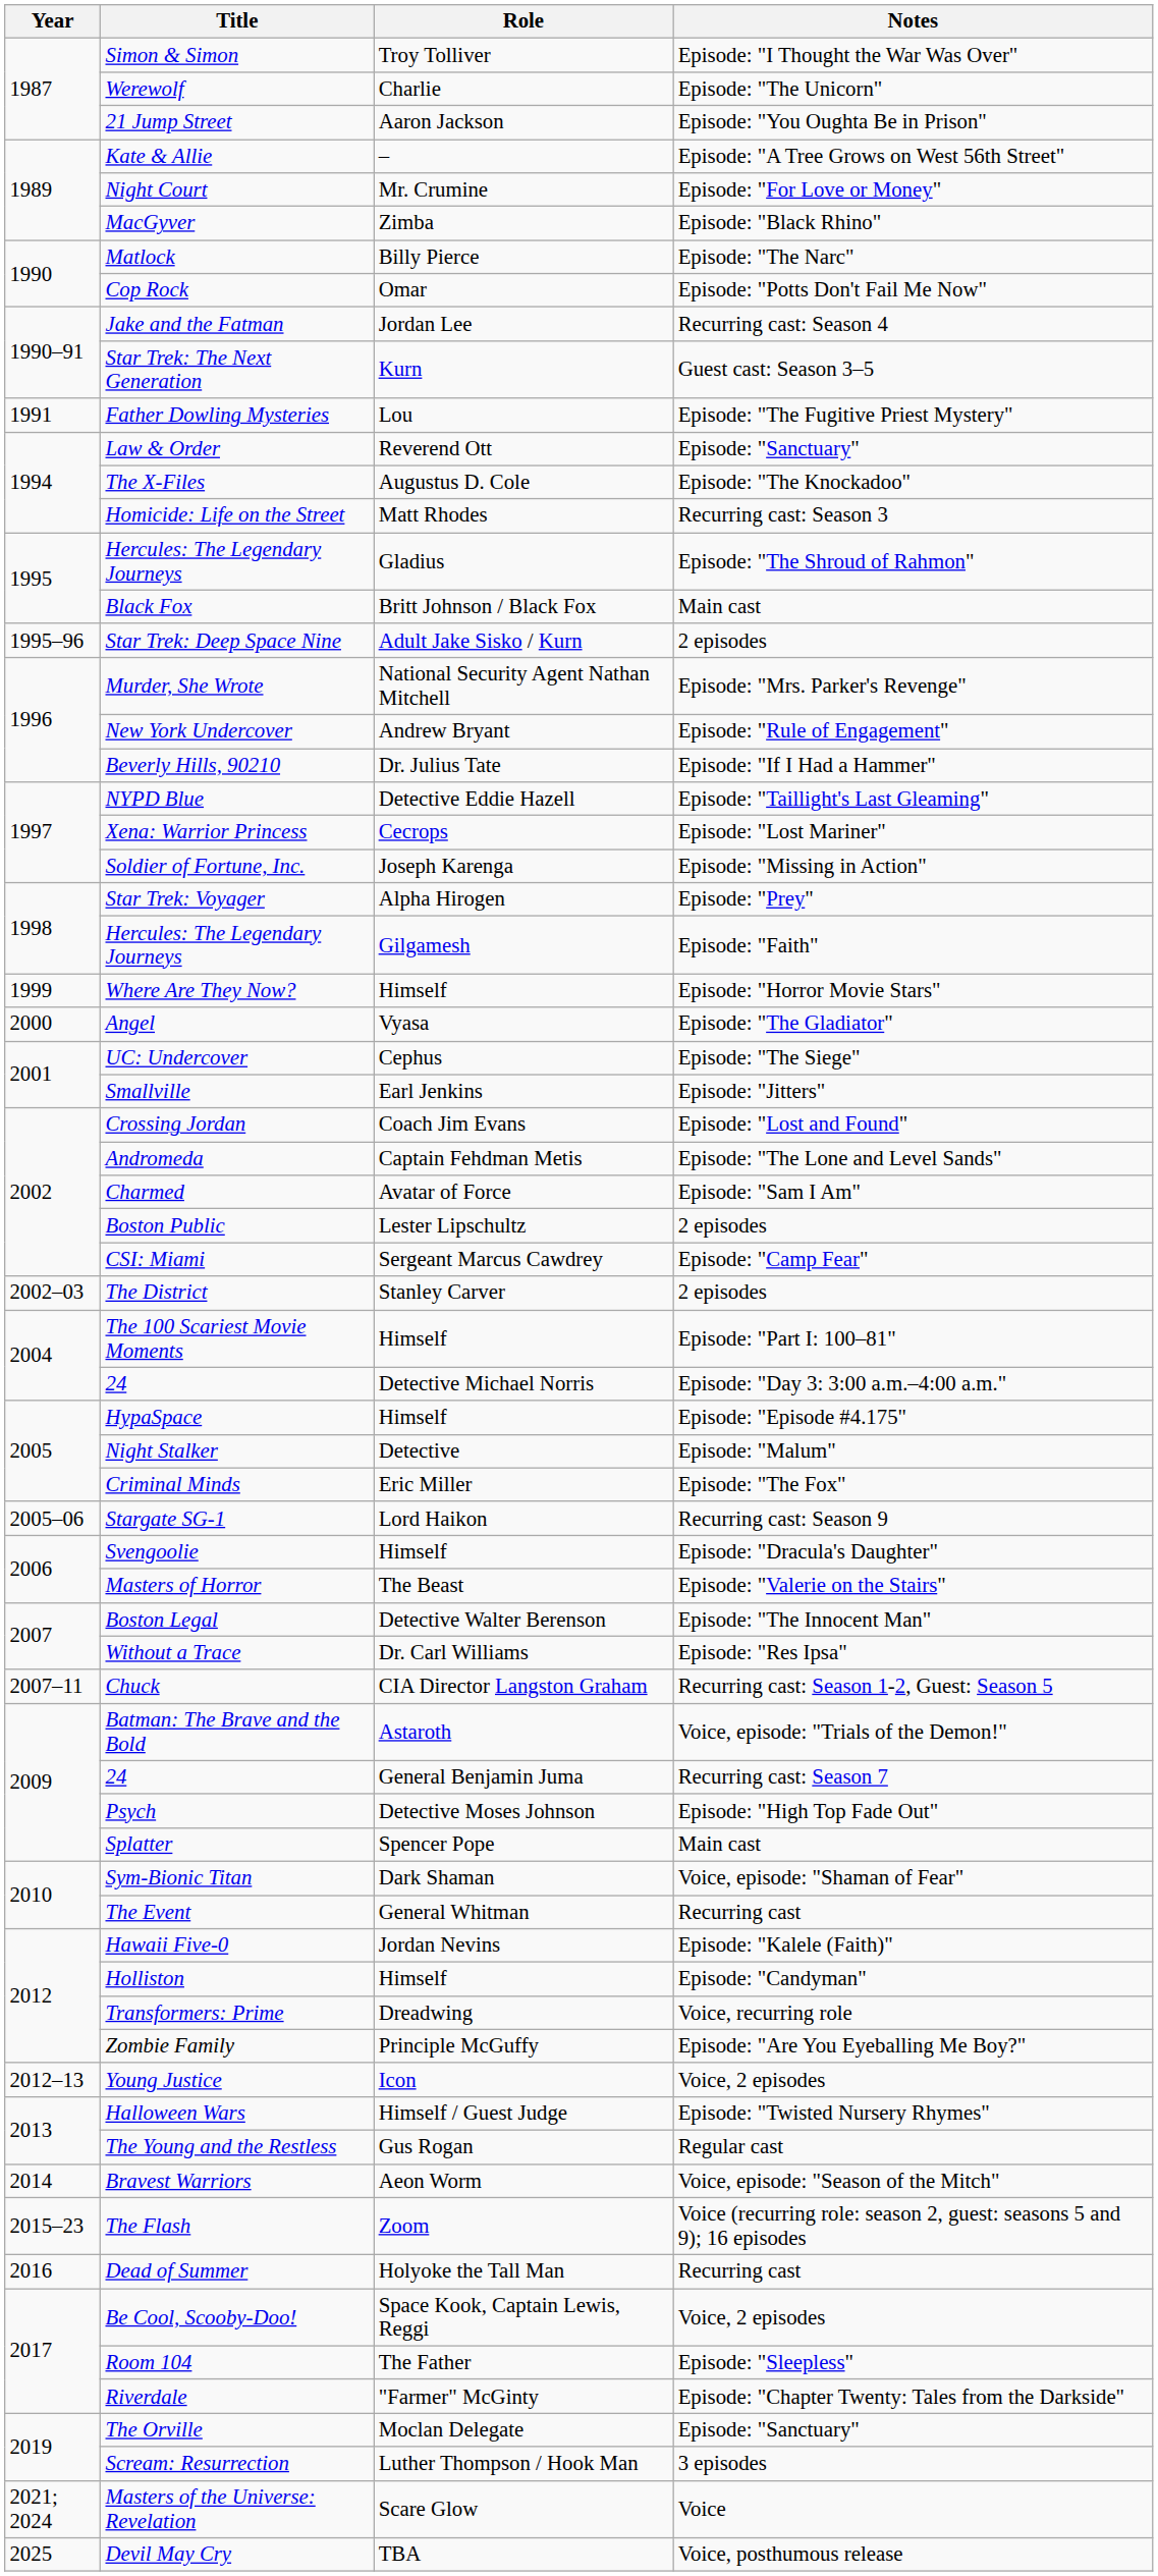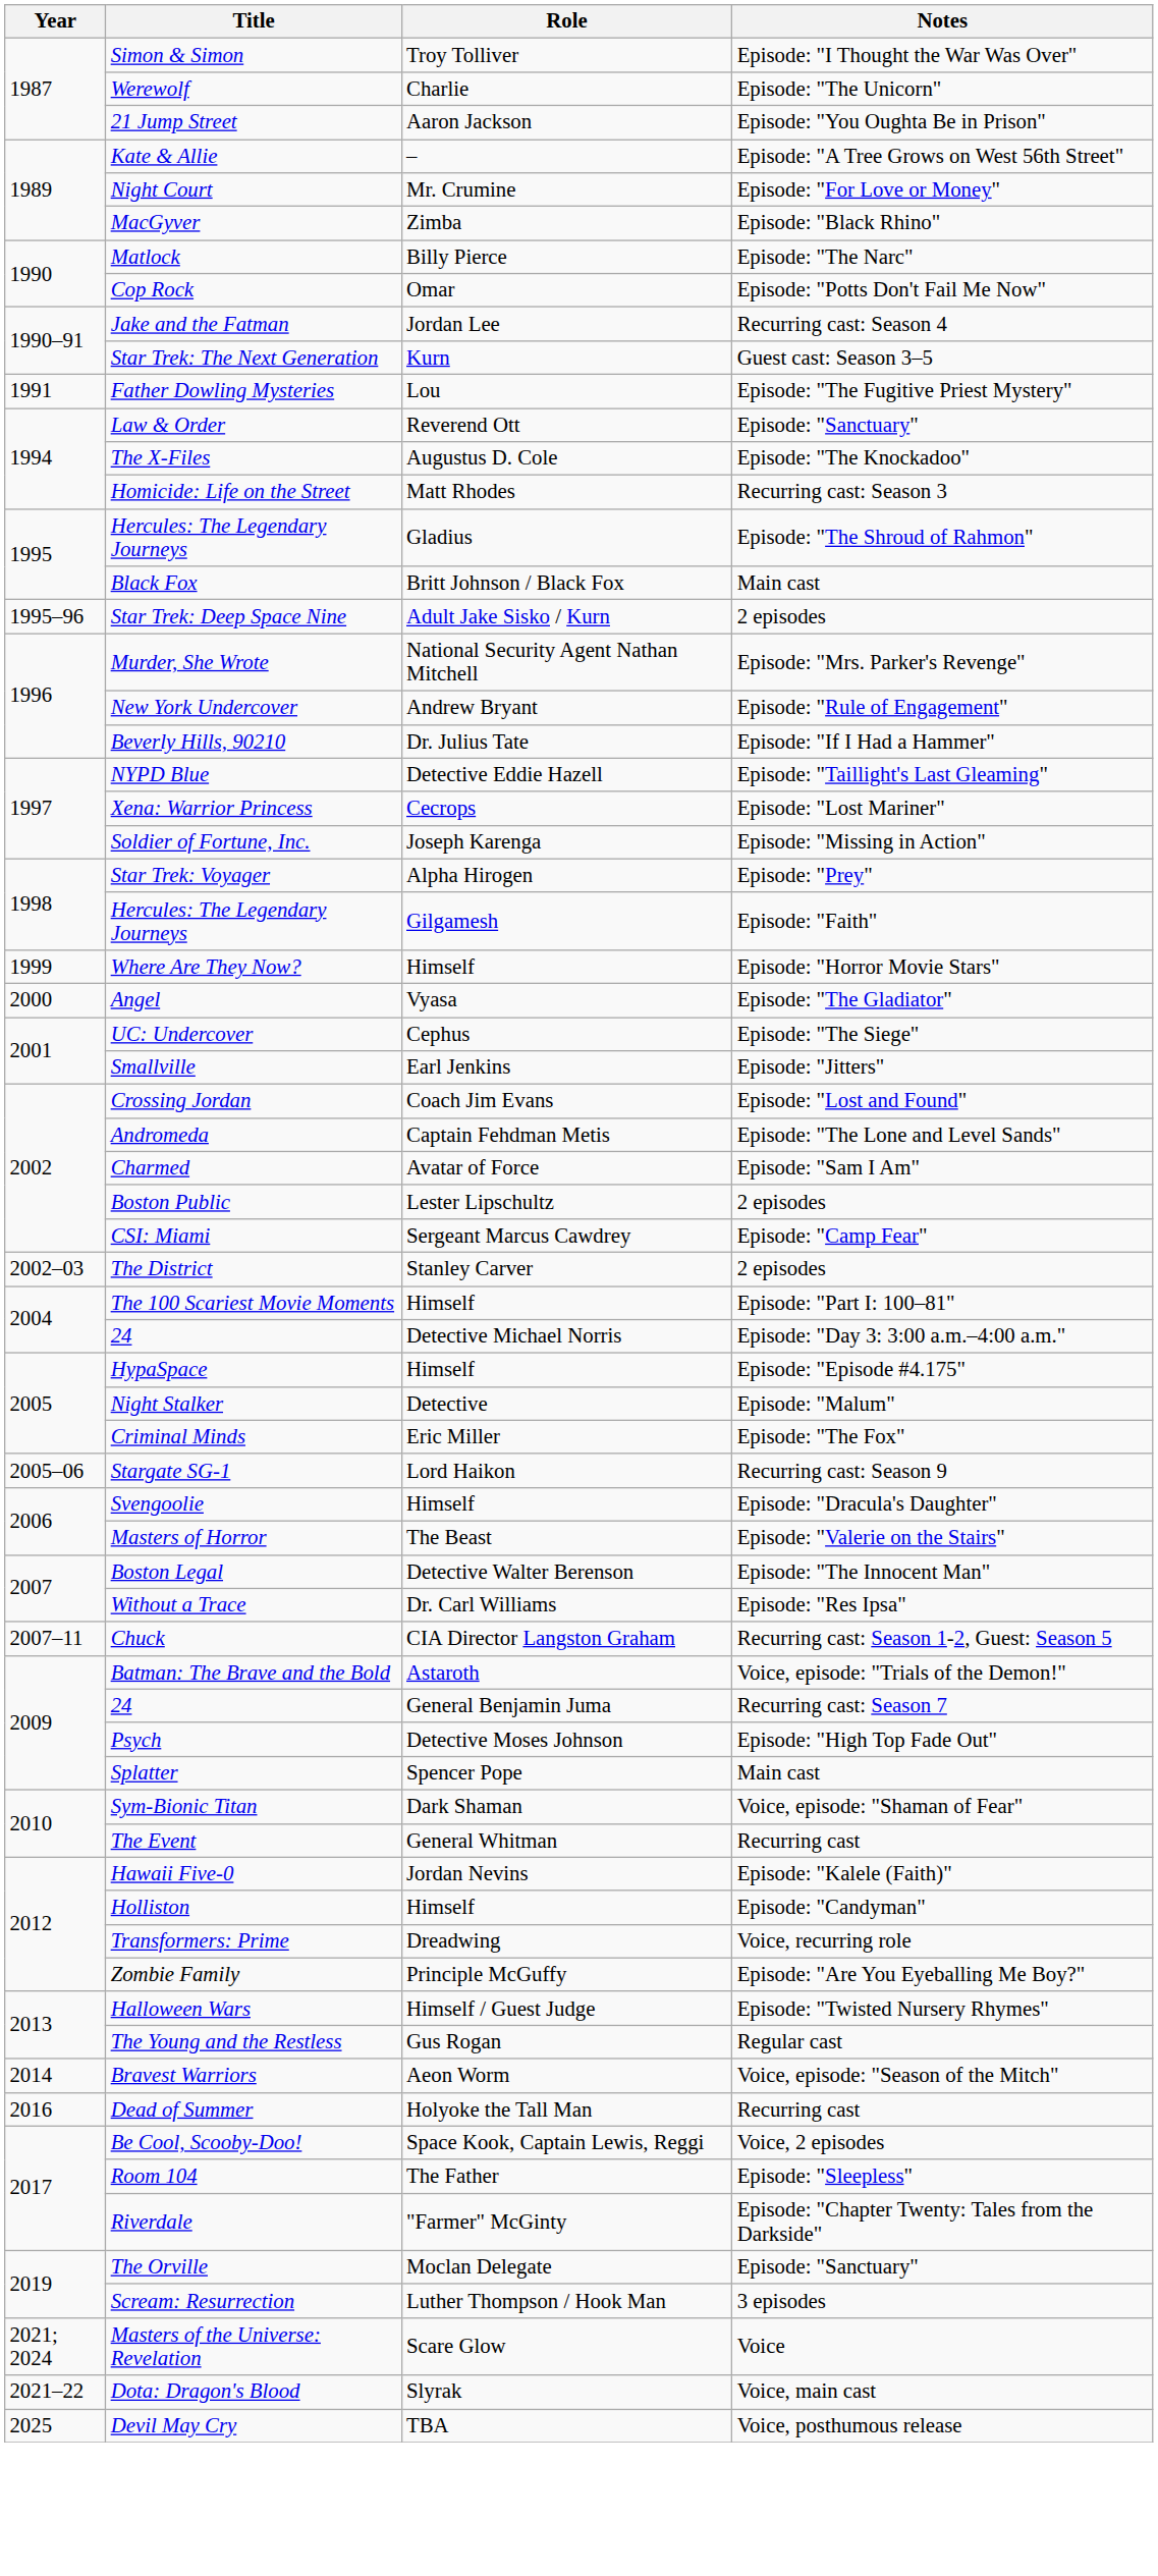 <table class="wikitable plainrowheaders sortable">
 <tr>
 <th>Year</th>
 <th>Title</th>
 <th>Role</th>
 <th>Notes</th>
 </tr>
 <tr>
 <td rowspan="3">1987</td>
 <td><em><a href='#'>Simon & Simon</a></em></td>
 <td>Troy Tolliver</td>
 <td>Episode: "I Thought the War Was Over"</td>
 </tr>
 <tr>
 <td><em><a href='#'>Werewolf</a></em></td>
 <td>Charlie</td>
 <td>Episode: "The Unicorn"</td>
 </tr>
 <tr>
 <td><em><a href='#'>21 Jump Street</a></em></td>
 <td>Aaron Jackson</td>
 <td>Episode: "You Oughta Be in Prison"</td>
 </tr>
 <tr>
 <td rowspan="3">1989</td>
 <td><em><a href='#'>Kate & Allie</a></em></td>
 <td>–</td>
 <td>Episode: "A Tree Grows on West 56th Street"</td>
 </tr>
 <tr>
 <td><em><a href='#'>Night Court</a></em></td>
 <td>Mr. Crumine</td>
 <td>Episode: "<a href='#'>For Love or Money</a>"</td>
 </tr>
 <tr>
 <td><em><a href='#'>MacGyver</a></em></td>
 <td>Zimba</td>
 <td>Episode: "Black Rhino"</td>
 </tr>
 <tr>
 <td rowspan="2">1990</td>
 <td><em><a href='#'>Matlock</a></em></td>
 <td>Billy Pierce</td>
 <td>Episode: "The Narc"</td>
 </tr>
 <tr>
 <td><em><a href='#'>Cop Rock</a></em></td>
 <td>Omar</td>
 <td>Episode: "Potts Don't Fail Me Now"</td>
 </tr>
 <tr>
 <td rowspan="2">1990–91</td>
 <td><em><a href='#'>Jake and the Fatman</a></em></td>
 <td>Jordan Lee</td>
 <td>Recurring cast: Season 4</td>
 </tr>
 <tr>
 <td><em><a href='#'>Star Trek: The Next Generation</a></em></td>
 <td><a href='#'>Kurn</a></td>
 <td>Guest cast: Season 3–5</td>
 </tr>
 <tr>
 <td>1991</td>
 <td><em><a href='#'>Father Dowling Mysteries</a></em></td>
 <td>Lou</td>
 <td>Episode: "The Fugitive Priest Mystery"</td>
 </tr>
 <tr>
 <td rowspan="3">1994</td>
 <td><em><a href='#'>Law & Order</a></em></td>
 <td>Reverend Ott</td>
 <td>Episode: "<a href='#'>Sanctuary</a>"</td>
 </tr>
 <tr>
 <td><em><a href='#'>The X-Files</a></em></td>
 <td>Augustus D. Cole</td>
 <td>Episode: "The Knockadoo"</td>
 </tr>
 <tr>
 <td><em><a href='#'>Homicide: Life on the Street</a></em></td>
 <td>Matt Rhodes</td>
 <td>Recurring cast: Season 3</td>
 </tr>
 <tr>
 <td rowspan="2">1995</td>
 <td><em><a href='#'>Hercules: The Legendary Journeys</a></em></td>
 <td>Gladius</td>
 <td>Episode: "<a href='#'>The Shroud of Rahmon</a>"</td>
 </tr>
 <tr>
 <td><em><a href='#'>Black Fox</a></em></td>
 <td>Britt Johnson / Black Fox</td>
 <td>Main cast</td>
 </tr>
 <tr>
 <td>1995–96</td>
 <td><em><a href='#'>Star Trek: Deep Space Nine</a></em></td>
 <td><a href='#'>Adult Jake Sisko</a> / <a href='#'>Kurn</a></td>
 <td>2 episodes</td>
 </tr>
 <tr>
 <td rowspan="3">1996</td>
 <td><em><a href='#'>Murder, She Wrote</a></em></td>
 <td>National Security Agent Nathan Mitchell</td>
 <td>Episode: "Mrs. Parker's Revenge"</td>
 </tr>
 <tr>
 <td><em><a href='#'>New York Undercover</a></em></td>
 <td>Andrew Bryant</td>
 <td>Episode: "<a href='#'>Rule of Engagement</a>"</td>
 </tr>
 <tr>
 <td><em><a href='#'>Beverly Hills, 90210</a></em></td>
 <td>Dr. Julius Tate</td>
 <td>Episode: "If I Had a Hammer"</td>
 </tr>
 <tr>
 <td rowspan="3">1997</td>
 <td><em><a href='#'>NYPD Blue</a></em></td>
 <td>Detective Eddie Hazell</td>
 <td>Episode: "<a href='#'>Taillight's Last Gleaming</a>"</td>
 </tr>
 <tr>
 <td><em><a href='#'>Xena: Warrior Princess</a></em></td>
 <td><a href='#'>Cecrops</a></td>
 <td>Episode: "Lost Mariner"</td>
 </tr>
 <tr>
 <td><em><a href='#'>Soldier of Fortune, Inc.</a></em></td>
 <td>Joseph Karenga</td>
 <td>Episode: "Missing in Action"</td>
 </tr>
 <tr>
 <td rowspan="2">1998</td>
 <td><em><a href='#'>Star Trek: Voyager</a></em></td>
 <td>Alpha Hirogen</td>
 <td>Episode: "<a href='#'>Prey</a>"</td>
 </tr>
 <tr>
 <td><em><a href='#'>Hercules: The Legendary Journeys</a></em></td>
 <td><a href='#'>Gilgamesh</a></td>
 <td>Episode: "Faith"</td>
 </tr>
 <tr>
 <td>1999</td>
 <td><em><a href='#'>Where Are They Now?</a></em></td>
 <td>Himself</td>
 <td>Episode: "Horror Movie Stars"</td>
 </tr>
 <tr>
 <td>2000</td>
 <td><em><a href='#'>Angel</a></em></td>
 <td>Vyasa</td>
 <td>Episode: "<a href='#'>The Gladiator</a>"</td>
 </tr>
 <tr>
 <td rowspan="2">2001</td>
 <td><em><a href='#'>UC: Undercover</a></em></td>
 <td>Cephus</td>
 <td>Episode: "The Siege"</td>
 </tr>
 <tr>
 <td><em><a href='#'>Smallville</a></em></td>
 <td>Earl Jenkins</td>
 <td>Episode: "Jitters"</td>
 </tr>
 <tr>
 <td rowspan="5">2002</td>
 <td><em><a href='#'>Crossing Jordan</a></em></td>
 <td>Coach Jim Evans</td>
 <td>Episode: "<a href='#'>Lost and Found</a>"</td>
 </tr>
 <tr>
 <td><em><a href='#'>Andromeda</a></em></td>
 <td>Captain Fehdman Metis</td>
 <td>Episode: "The Lone and Level Sands"</td>
 </tr>
 <tr>
 <td><em><a href='#'>Charmed</a></em></td>
 <td>Avatar of Force</td>
 <td>Episode: "Sam I Am"</td>
 </tr>
 <tr>
 <td><em><a href='#'>Boston Public</a></em></td>
 <td>Lester Lipschultz</td>
 <td>2 episodes</td>
 </tr>
 <tr>
 <td><em><a href='#'>CSI: Miami</a></em></td>
 <td>Sergeant Marcus Cawdrey</td>
 <td>Episode: "<a href='#'>Camp Fear</a>"</td>
 </tr>
 <tr>
 <td>2002–03</td>
 <td><em><a href='#'>The District</a></em></td>
 <td>Stanley Carver</td>
 <td>2 episodes</td>
 </tr>
 <tr>
 <td rowspan="2">2004</td>
 <td><em><a href='#'>The 100 Scariest Movie Moments</a></em></td>
 <td>Himself</td>
 <td>Episode: "Part I: 100–81"</td>
 </tr>
 <tr>
 <td><em><a href='#'>24</a></em></td>
 <td>Detective Michael Norris</td>
 <td>Episode: "Day 3: 3:00 a.m.–4:00 a.m."</td>
 </tr>
 <tr>
 <td rowspan="3">2005</td>
 <td><em><a href='#'>HypaSpace</a></em></td>
 <td>Himself</td>
 <td>Episode: "Episode #4.175"</td>
 </tr>
 <tr>
 <td><em><a href='#'>Night Stalker</a></em></td>
 <td>Detective</td>
 <td>Episode: "Malum"</td>
 </tr>
 <tr>
 <td><em><a href='#'>Criminal Minds</a></em></td>
 <td>Eric Miller</td>
 <td>Episode: "The Fox"</td>
 </tr>
 <tr>
 <td>2005–06</td>
 <td><em><a href='#'>Stargate SG-1</a></em></td>
 <td>Lord Haikon</td>
 <td>Recurring cast: Season 9</td>
 </tr>
 <tr>
 <td rowspan="2">2006</td>
 <td><em><a href='#'>Svengoolie</a></em></td>
 <td>Himself</td>
 <td>Episode: "Dracula's Daughter"</td>
 </tr>
 <tr>
 <td><em><a href='#'>Masters of Horror</a></em></td>
 <td>The Beast</td>
 <td>Episode: "<a href='#'>Valerie on the Stairs</a>"</td>
 </tr>
 <tr>
 <td rowspan="2">2007</td>
 <td><em><a href='#'>Boston Legal</a></em></td>
 <td>Detective Walter Berenson</td>
 <td>Episode: "The Innocent Man"</td>
 </tr>
 <tr>
 <td><em><a href='#'>Without a Trace</a></em></td>
 <td>Dr. Carl Williams</td>
 <td>Episode: "Res Ipsa"</td>
 </tr>
 <tr>
 <td>2007–11</td>
 <td><em><a href='#'>Chuck</a></em></td>
 <td>CIA Director <a href='#'>Langston Graham</a></td>
 <td>Recurring cast: <a href='#'>Season 1</a>-<a href='#'>2</a>, Guest: <a href='#'>Season 5</a></td>
 </tr>
 <tr>
 <td rowspan="4">2009</td>
 <td><em><a href='#'>Batman: The Brave and the Bold</a></em></td>
 <td><a href='#'>Astaroth</a></td>
 <td>Voice, episode: "Trials of the Demon!"</td>
 </tr>
 <tr>
 <td><em><a href='#'>24</a></em></td>
 <td>General Benjamin Juma</td>
 <td>Recurring cast: <a href='#'>Season 7</a></td>
 </tr>
 <tr>
 <td><em><a href='#'>Psych</a></em></td>
 <td>Detective Moses Johnson</td>
 <td>Episode: "High Top Fade Out"</td>
 </tr>
 <tr>
 <td><em><a href='#'>Splatter</a></em></td>
 <td>Spencer Pope</td>
 <td>Main cast</td>
 </tr>
 <tr>
 <td rowspan="2">2010</td>
 <td><em><a href='#'>Sym-Bionic Titan</a></em></td>
 <td>Dark Shaman</td>
 <td>Voice, episode: "Shaman of Fear"</td>
 </tr>
 <tr>
 <td><em><a href='#'>The Event</a></em></td>
 <td>General Whitman</td>
 <td>Recurring cast</td>
 </tr>
 <tr>
 <td rowspan="4">2012</td>
 <td><em><a href='#'>Hawaii Five-0</a></em></td>
 <td>Jordan Nevins</td>
 <td>Episode: "Kalele (Faith)"</td>
 </tr>
 <tr>
 <td><em><a href='#'>Holliston</a></em></td>
 <td>Himself</td>
 <td>Episode: "Candyman"</td>
 </tr>
 <tr>
 <td><em><a href='#'>Transformers: Prime</a></em></td>
 <td>Dreadwing</td>
 <td>Voice, recurring role</td>
 </tr>
 <tr>
 <td><em>Zombie Family</em></td>
 <td>Principle McGuffy</td>
 <td>Episode: "Are You Eyeballing Me Boy?"</td>
 </tr>
 <tr>
-<td>2012–13</td>
-<td><em><a href='#'>Young Justice</a></em></td>
-<td><a href='#'>Icon</a></td>
-<td>Voice, 2 episodes</td>
-</tr>
-<tr>
 <td rowspan="2">2013</td>
 <td><em><a href='#'>Halloween Wars</a></em></td>
 <td>Himself / Guest Judge</td>
 <td>Episode: "Twisted Nursery Rhymes"</td>
 </tr>
 <tr>
 <td><em><a href='#'>The Young and the Restless</a></em></td>
 <td>Gus Rogan</td>
 <td>Regular cast</td>
 </tr>
 <tr>
 <td>2014</td>
 <td><em><a href='#'>Bravest Warriors</a></em></td>
 <td>Aeon Worm</td>
 <td>Voice, episode: "Season of the Mitch"</td>
-</tr>
-<tr>
-<td>2015–23</td>
-<td><em><a href='#'>The Flash</a></em></td>
-<td><a href='#'>Zoom</a></td>
-<td>Voice (recurring role: season 2, guest: seasons 5 and 9); 16 episodes</td>
 </tr>
 <tr>
 <td>2016</td>
 <td><em><a href='#'>Dead of Summer</a></em></td>
 <td>Holyoke the Tall Man</td>
 <td>Recurring cast</td>
 </tr>
 <tr>
 <td rowspan="3">2017</td>
 <td><em><a href='#'>Be Cool, Scooby-Doo!</a></em></td>
 <td>Space Kook, Captain Lewis, Reggi</td>
 <td>Voice, 2 episodes</td>
 </tr>
 <tr>
 <td><em><a href='#'>Room 104</a></em></td>
 <td>The Father</td>
 <td>Episode: "<a href='#'>Sleepless</a>"</td>
 </tr>
 <tr>
 <td><em><a href='#'>Riverdale</a></em></td>
 <td>"Farmer" McGinty</td>
 <td>Episode: "Chapter Twenty: Tales from the Darkside"</td>
 </tr>
 <tr>
 <td rowspan="2">2019</td>
 <td><em><a href='#'>The Orville</a></em></td>
 <td>Moclan Delegate</td>
 <td>Episode: "Sanctuary"</td>
 </tr>
 <tr>
 <td><em><a href='#'>Scream: Resurrection</a></em></td>
 <td>Luther Thompson / Hook Man</td>
 <td>3 episodes</td>
 </tr>
 <tr>
 <td>2021; 2024</td>
 <td><em><a href='#'>Masters of the Universe: Revelation</a></em></td>
 <td>Scare Glow</td>
 <td>Voice</td>
 </tr>
 <tr>
+<td>2021–22</td>
+<td><em><a href='#'>Dota: Dragon's Blood</a></em></td>
+<td>Slyrak</td>
+<td>Voice, main cast</td>
+</tr>
+<tr>
 <td>2025</td>
 <td><em><a href='#'>Devil May Cry</a></em></td>
 <td>TBA</td>
 <td>Voice, posthumous release</td>
 </tr>
 </table>
